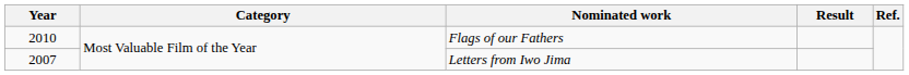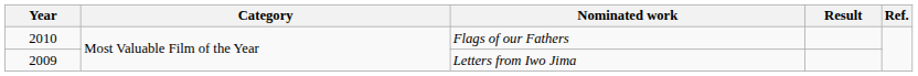 <table class=wikitable>
 <tr>
 <th scope="col" style="width:5em;">Year</th>
 <th scope="col" style="width:26em;">Category</th>
 <th scope="col" style="width:25em;">Nominated work</th>
 <th scope="col" style="width:5em;">Result</th>
 <th>Ref.</th>
 </tr>
 <tr>
 <td style="text-align:center;">2010</td>
 <td rowspan="2">Most Valuable Film of the Year</td>
 <td><em>Flags of our Fathers</em></td>
 <td></td>
 <td rowspan=2></td>
 </tr>
 <tr>
-<td style="text-align:center;">2007</td>
+<td style="text-align:center;">2009</td>
 <td><em>Letters from Iwo Jima</em></td>
 <td></td>
 </tr>
 </table>
